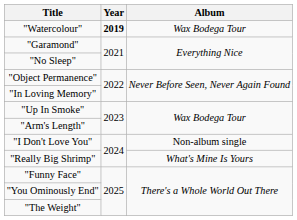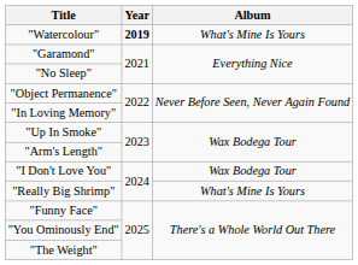 <table class="wikitable plainrowheaders" style="text-align:center;">
 <tr>
 <th scope=col>Title</th>
 <th scope=col>Year</th>
 <th scope=col>Album</th>
 </tr>
 <tr>
 <td>"Watercolour"</td>
 <td><strong>2019</strong></td>
-<td><em>Wax Bodega Tour</em></td>
+<td><em>What's Mine Is Yours</em></td>
 </tr>
 <tr>
 <td>"Garamond"</td>
 <td rowspan="2">2021</td>
 <td rowspan="2"><em>Everything Nice</em></td>
 </tr>
 <tr>
 <td>"No Sleep"</td>
 </tr>
 <tr>
 <td>"Object Permanence"</td>
 <td rowspan="2">2022</td>
 <td rowspan="2"><em>Never Before Seen, Never Again Found</em></td>
 </tr>
 <tr>
 <td>"In Loving Memory"</td>
 </tr>
 <tr>
 <td>"Up In Smoke"</td>
 <td rowspan="2">2023</td>
 <td rowspan="2"><em>Wax Bodega Tour</em></td>
 </tr>
 <tr>
 <td>"Arm's Length"</td>
 </tr>
 <tr>
 <td>"I Don't Love You"</td>
 <td rowspan="2">2024</td>
-<td>Non-album single</td>
+<td><em>Wax Bodega Tour</em></td>
 </tr>
 <tr>
 <td>"Really Big Shrimp"</td>
 <td><em>What's Mine Is Yours</em></td>
 </tr>
 <tr>
 <td>"Funny Face"</td>
 <td rowspan="3">2025</td>
 <td rowspan="4"><em>There's a Whole World Out There</em></td>
 </tr>
 <tr>
 <td>"You Ominously End"</td>
 </tr>
 <tr>
 <td>"The Weight"</td>
 </tr>
 </table>
